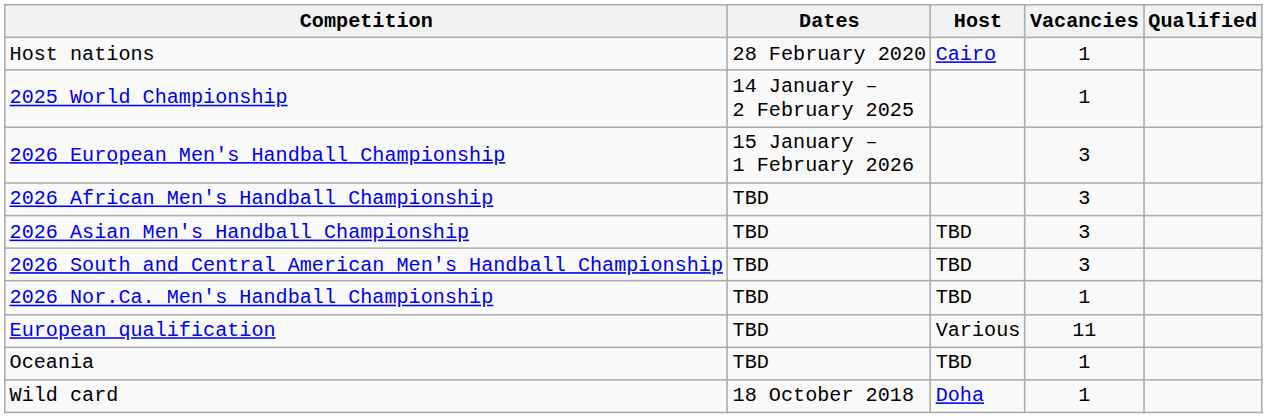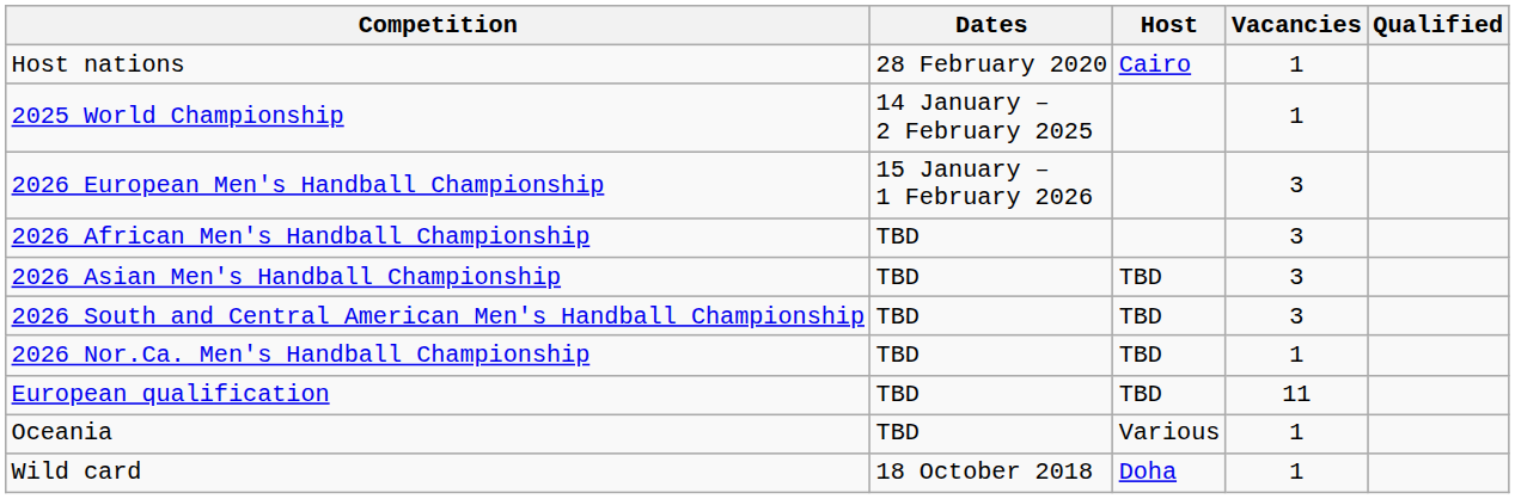 <table class="wikitable">
 <tr>
 <th>Competition</th>
 <th>Dates</th>
 <th>Host</th>
 <th>Vacancies</th>
 <th>Qualified</th>
 </tr>
 <tr>
 <td>Host nations</td>
 <td>28 February 2020</td>
 <td> <a href='#'>Cairo</a></td>
 <td align="center">1</td>
 <td></td>
 </tr>
 <tr>
 <td><a href='#'>2025 World Championship</a></td>
 <td>14 January –<br>2 February 2025</td>
 <td><br><br></td>
 <td align="center">1</td>
 <td></td>
 </tr>
 <tr>
 <td><a href='#'>2026 European Men's Handball Championship</a></td>
 <td>15 January –<br>1 February 2026</td>
 <td><br><br></td>
 <td align="center">3</td>
 <td></td>
 </tr>
 <tr>
 <td><a href='#'>2026 African Men's Handball Championship</a></td>
 <td>TBD</td>
 <td></td>
 <td align="center">3</td>
 <td></td>
 </tr>
 <tr>
 <td><a href='#'>2026 Asian Men's Handball Championship</a></td>
 <td>TBD</td>
 <td>TBD</td>
 <td align="center">3</td>
 <td></td>
 </tr>
 <tr>
 <td><a href='#'>2026 South and Central American Men's Handball Championship</a></td>
 <td>TBD</td>
 <td>TBD</td>
 <td style="text-align: center;">3</td>
 <td></td>
 </tr>
 <tr>
 <td><a href='#'>2026 Nor.Ca. Men's Handball Championship</a></td>
 <td>TBD</td>
 <td>TBD</td>
 <td style="text-align: center;">1</td>
 <td></td>
 </tr>
 <tr>
 <td><a href='#'>European qualification</a></td>
 <td>TBD</td>
-<td>Various</td>
+<td>TBD</td>
 <td align="center">11</td>
 <td></td>
 </tr>
 <tr>
 <td>Oceania</td>
 <td>TBD</td>
-<td>TBD</td>
+<td>Various</td>
 <td align="center">1</td>
 <td></td>
 </tr>
 <tr>
 <td>Wild card</td>
 <td>18 October 2018</td>
 <td> <a href='#'>Doha</a></td>
 <td align="center">1</td>
 <td></td>
 </tr>
 </table>
